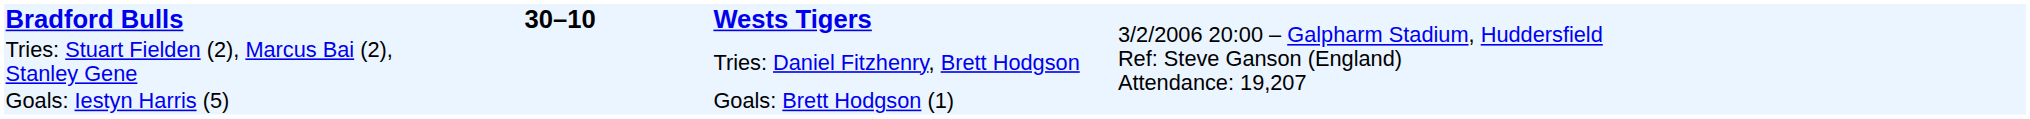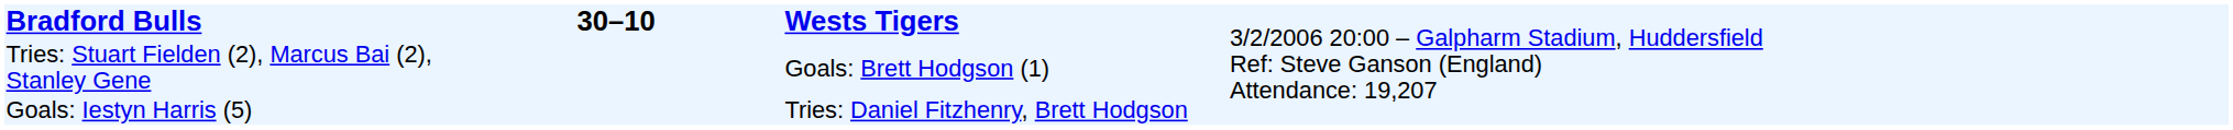 <table cellspacing="0"  style="width:100%; background:#ebf5ff;">
 <tr>
 <td style="width:20%; text-align:left;"><strong><a href='#'>Bradford Bulls</a></strong></td>
 <td style="text-align:center; width:15%;"><strong>30–10</strong></td>
 <td style="width:20%; text-align:left;"><strong><a href='#'>Wests Tigers</a></strong></td>
 <td style=font-size:85% rowspan=3>3/2/2006 20:00 – <a href='#'>Galpharm Stadium</a>, <a href='#'>Huddersfield</a><br>Ref: Steve Ganson (England)<br>Attendance: 19,207</td>
 </tr>
 <tr style=font-size:85%>
 <td align="left">Tries: <a href='#'>Stuart Fielden</a> (2), <a href='#'>Marcus Bai</a> (2), <a href='#'>Stanley Gene</a></td>
 <td></td>
-<td>Tries: <a href='#'>Daniel Fitzhenry</a>, <a href='#'>Brett Hodgson</a></td>
+<td align="left">Goals: <a href='#'>Brett Hodgson</a> (1)</td>
 </tr>
 <tr style=font-size:85%>
 <td align="left">Goals: <a href='#'>Iestyn Harris</a> (5)</td>
 <td></td>
-<td align="left">Goals: <a href='#'>Brett Hodgson</a> (1)</td>
+<td>Tries: <a href='#'>Daniel Fitzhenry</a>, <a href='#'>Brett Hodgson</a></td>
 </tr>
 </table>
